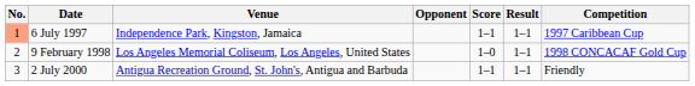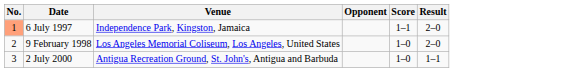 <table class="wikitable sortable">
 <tr>
 <th scope="col">No.</th>
 <th scope="col">Date</th>
 <th scope="col">Venue</th>
 <th scope="col">Opponent</th>
 <th scope="col">Score</th>
 <th scope="col">Result</th>
-<th scope="col">Competition</th>
 </tr>
 <tr>
 <td style="background: lightsalmon; text-align:center">1</td>
 <td>6 July 1997</td>
 <td><a href='#'>Independence Park</a>, <a href='#'>Kingston</a>, Jamaica</td>
 <td></td>
 <td style="text-align:center">1–1</td>
-<td style="text-align:center">1–1</td>
-<td><a href='#'>1997 Caribbean Cup</a></td>
+<td style="text-align:center">2–0</td>
 </tr>
 <tr>
 <td style="text-align:center">2</td>
 <td>9 February 1998</td>
 <td><a href='#'>Los Angeles Memorial Coliseum</a>, <a href='#'>Los Angeles</a>, United States</td>
 <td></td>
 <td style="text-align:center">1–0</td>
-<td style="text-align:center">1–1</td>
-<td><a href='#'>1998 CONCACAF Gold Cup</a></td>
+<td style="text-align:center">2–0</td>
 </tr>
 <tr>
 <td style="text-align:center">3</td>
 <td>2 July 2000</td>
 <td><a href='#'>Antigua Recreation Ground</a>, <a href='#'>St. John's</a>, Antigua and Barbuda</td>
 <td></td>
+<td style="text-align:center">1–0</td>
 <td style="text-align:center">1–1</td>
-<td style="text-align:center">1–1</td>
-<td>Friendly</td>
 </tr>
 </table>
